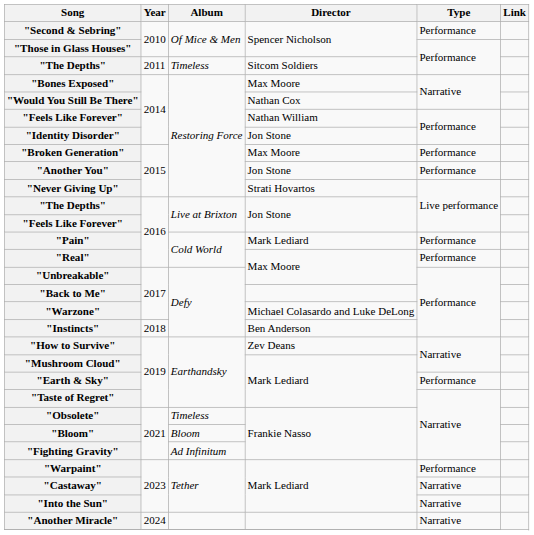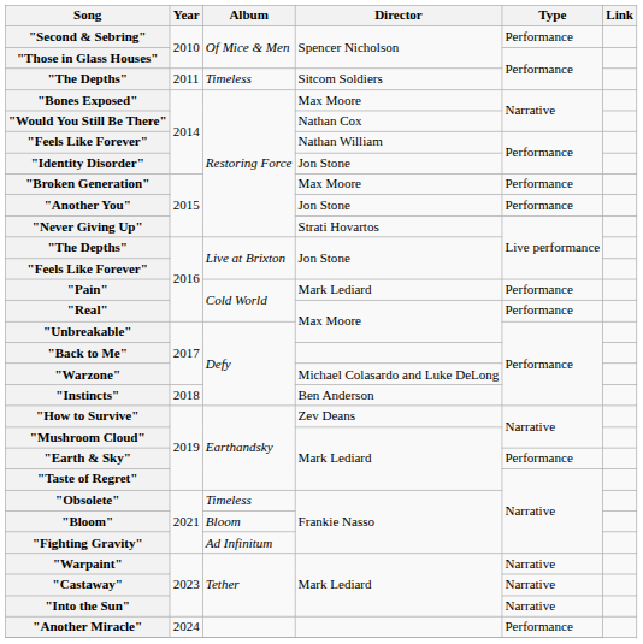 <table class="wikitable plainrowheaders">
 <tr>
 <th>Song</th>
 <th>Year</th>
 <th>Album</th>
 <th>Director</th>
 <th>Type</th>
 <th>Link</th>
 </tr>
 <tr>
 <th scope="row">"Second & Sebring"</th>
 <td rowspan=2>2010</td>
 <td rowspan=2><em>Of Mice & Men</em></td>
 <td rowspan=2>Spencer Nicholson</td>
 <td>Performance</td>
 <td></td>
 </tr>
 <tr>
 <th scope="row">"Those in Glass Houses"</th>
 <td rowspan=2>Performance</td>
 <td></td>
 </tr>
 <tr>
 <th scope="row">"The Depths"</th>
 <td>2011</td>
 <td><em>Timeless</em></td>
 <td>Sitcom Soldiers</td>
 <td></td>
 </tr>
 <tr>
 <th scope="row">"Bones Exposed"</th>
 <td rowspan=4>2014</td>
 <td rowspan=7><em>Restoring Force</em></td>
 <td>Max Moore</td>
 <td rowspan=2>Narrative</td>
 <td></td>
 </tr>
 <tr>
 <th scope="row">"Would You Still Be There"</th>
 <td>Nathan Cox</td>
 <td></td>
 </tr>
 <tr>
 <th scope="row">"Feels Like Forever"</th>
 <td>Nathan William</td>
 <td rowspan="2">Performance</td>
 <td></td>
 </tr>
 <tr>
 <th scope="row">"Identity Disorder"</th>
 <td>Jon Stone</td>
 <td></td>
 </tr>
 <tr>
 <th scope="row">"Broken Generation"</th>
 <td rowspan="3">2015</td>
 <td>Max Moore</td>
 <td>Performance</td>
 <td></td>
 </tr>
 <tr>
 <th scope="row">"Another You"</th>
 <td>Jon Stone</td>
 <td>Performance</td>
 <td></td>
 </tr>
 <tr>
 <th scope="row">"Never Giving Up"</th>
 <td>Strati Hovartos</td>
 <td rowspan="3">Live performance</td>
 <td></td>
 </tr>
 <tr>
 <th scope="row">"The Depths" </th>
 <td rowspan="4">2016</td>
 <td rowspan="2"><em>Live at Brixton</em></td>
 <td rowspan="2">Jon Stone</td>
 <td></td>
 </tr>
 <tr>
 <th scope="row">"Feels Like Forever" </th>
 <td></td>
 </tr>
 <tr>
 <th scope="row">"Pain"</th>
 <td rowspan="2"><em>Cold World</em></td>
 <td>Mark Lediard</td>
 <td>Performance</td>
 <td></td>
 </tr>
 <tr>
 <th scope="row">"Real"</th>
 <td rowspan="2">Max Moore</td>
 <td>Performance</td>
 <td></td>
 </tr>
 <tr>
 <th scope="row">"Unbreakable"</th>
 <td rowspan="3">2017</td>
 <td rowspan="4"><em>Defy</em></td>
 <td rowspan="4">Performance</td>
 <td></td>
 </tr>
 <tr>
 <th scope="row">"Back to Me"</th>
 <td></td>
 <td></td>
 </tr>
 <tr>
 <th scope="row">"Warzone"</th>
 <td>Michael Colasardo and Luke DeLong</td>
 <td></td>
 </tr>
 <tr>
 <th scope="row">"Instincts"</th>
 <td>2018</td>
 <td>Ben Anderson</td>
 <td></td>
 </tr>
 <tr>
 <th scope="row">"How to Survive"</th>
 <td rowspan="4">2019</td>
 <td rowspan="4"><em>Earthandsky</em></td>
 <td>Zev Deans</td>
 <td rowspan="2">Narrative</td>
 <td></td>
 </tr>
 <tr>
 <th scope="row">"Mushroom Cloud"</th>
 <td rowspan="3">Mark Lediard</td>
 <td></td>
 </tr>
 <tr>
 <th scope="row">"Earth & Sky"</th>
 <td>Performance</td>
 <td></td>
 </tr>
 <tr>
 <th scope="row">"Taste of Regret"</th>
 <td rowspan="4">Narrative</td>
 <td></td>
 </tr>
 <tr>
 <th scope="row">"Obsolete"</th>
 <td rowspan="3">2021</td>
 <td><em>Timeless</em></td>
 <td rowspan="3">Frankie Nasso</td>
 <td></td>
 </tr>
 <tr>
 <th scope="row">"Bloom"</th>
 <td><em>Bloom</em></td>
 <td></td>
 </tr>
 <tr>
 <th scope="row">"Fighting Gravity"</th>
 <td><em>Ad Infinitum</em></td>
 <td></td>
 </tr>
 <tr>
 <th scope="row">"Warpaint"</th>
 <td rowspan="3">2023</td>
 <td rowspan="3"><em>Tether</em></td>
 <td rowspan="3">Mark Lediard</td>
-<td>Performance</td>
+<td>Narrative</td>
 <td></td>
 </tr>
 <tr>
 <th scope="row">"Castaway"</th>
 <td>Narrative</td>
 <td></td>
 </tr>
 <tr>
 <th scope="row">"Into the Sun"</th>
 <td>Narrative</td>
 <td></td>
 </tr>
 <tr>
 <th scope="row">"Another Miracle"</th>
 <td>2024</td>
 <td></td>
 <td></td>
-<td>Narrative</td>
+<td>Performance</td>
 </tr>
 <tr>
 </tr>
 </table>
